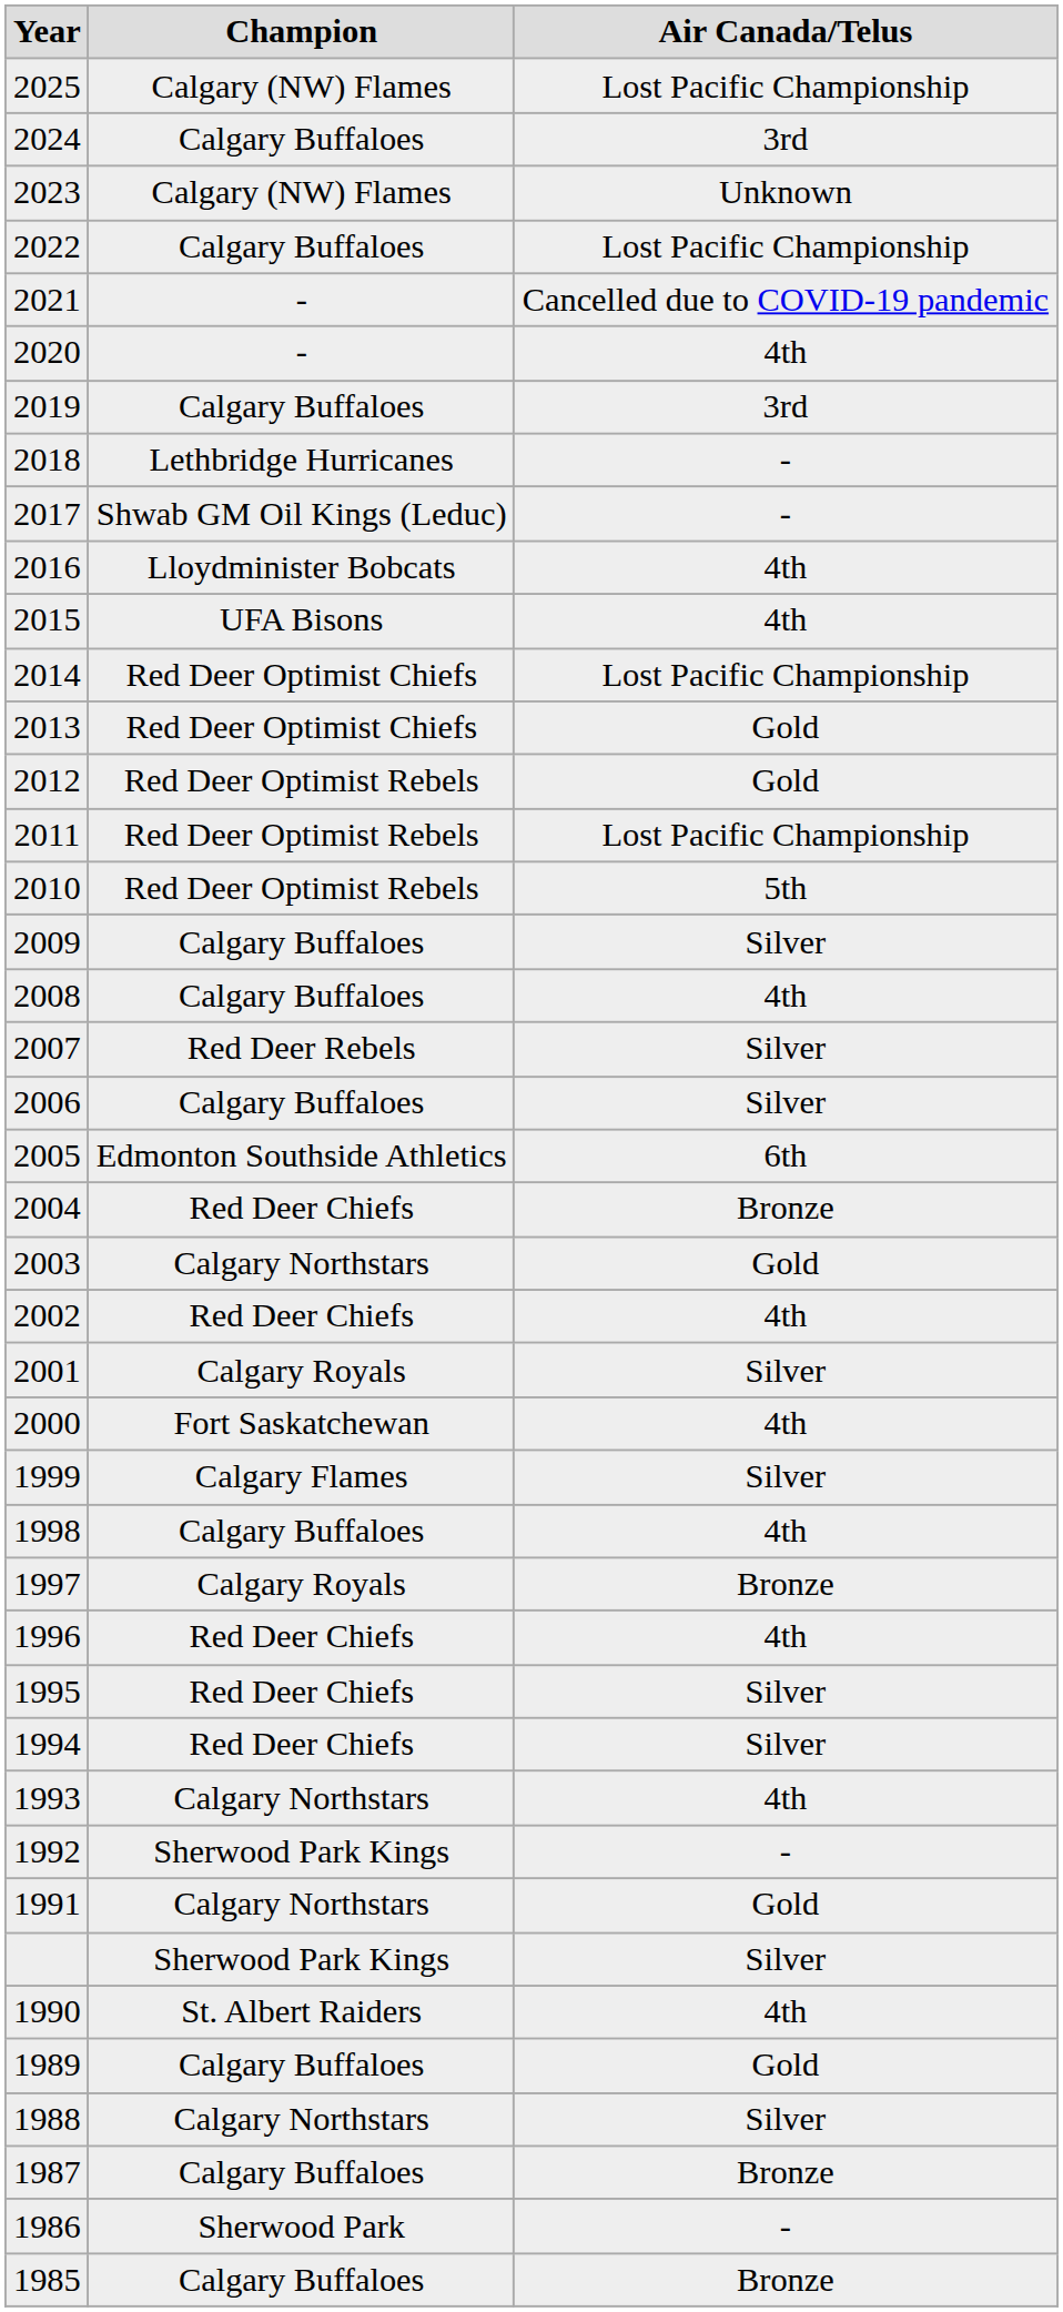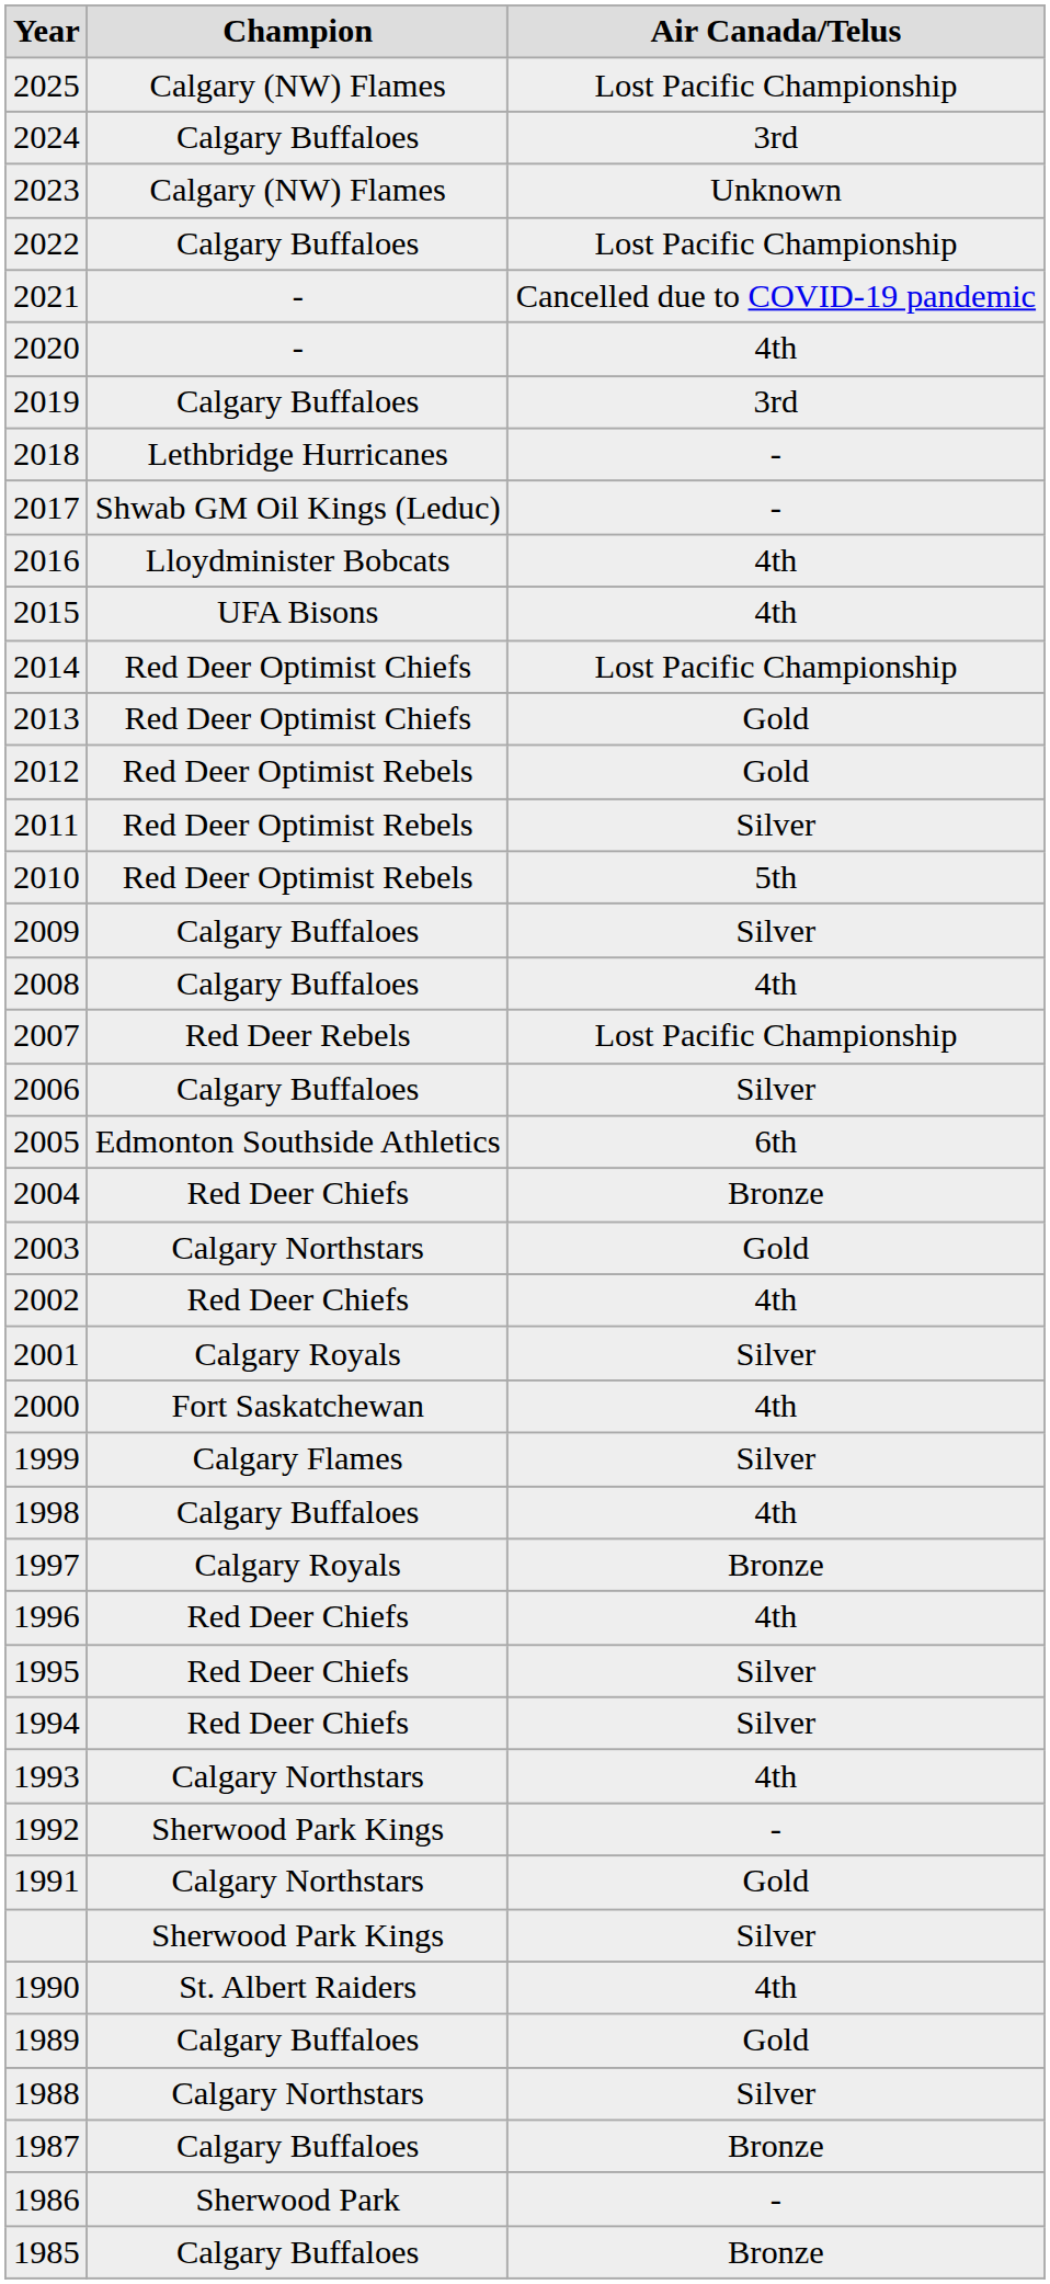 <table class="wikitable">
 <tr align="center"  bgcolor="#dddddd">
 <td><strong>Year</strong></td>
 <td><strong>Champion</strong></td>
 <td><strong>Air Canada/Telus</strong></td>
 </tr>
 <tr align="center" bgcolor="#eeeeee">
 <td>2025</td>
 <td>Calgary (NW) Flames</td>
 <td>Lost Pacific Championship</td>
 </tr>
 <tr align="center" bgcolor="#eeeeee">
 <td>2024</td>
 <td>Calgary Buffaloes</td>
 <td>3rd</td>
 </tr>
 <tr align="center" bgcolor="#eeeeee">
 <td>2023</td>
 <td>Calgary (NW) Flames</td>
 <td>Unknown</td>
 </tr>
 <tr align="center" bgcolor="#eeeeee">
 <td>2022</td>
 <td>Calgary Buffaloes</td>
 <td>Lost Pacific Championship</td>
 </tr>
 <tr align="center" bgcolor="#eeeeee">
 <td>2021</td>
 <td>-</td>
 <td>Cancelled due to <a href='#'>COVID-19 pandemic</a></td>
 </tr>
 <tr align="center" bgcolor="#eeeeee">
 <td>2020</td>
 <td>-</td>
 <td>4th</td>
 </tr>
 <tr align="center" bgcolor="#eeeeee">
 <td>2019</td>
 <td>Calgary Buffaloes</td>
 <td>3rd</td>
 </tr>
 <tr align="center" bgcolor="#eeeeee">
 <td>2018</td>
 <td>Lethbridge Hurricanes</td>
 <td>-</td>
 </tr>
 <tr align="center" bgcolor="#eeeeee">
 <td>2017</td>
 <td>Shwab GM Oil Kings (Leduc)</td>
 <td>-</td>
 </tr>
 <tr align="center" bgcolor="#eeeeee">
 <td>2016</td>
 <td>Lloydminister Bobcats</td>
 <td>4th</td>
 </tr>
 <tr align="center" bgcolor="#eeeeee">
 <td>2015</td>
 <td>UFA Bisons</td>
 <td>4th</td>
 </tr>
 <tr align="center" bgcolor="#eeeeee">
 <td>2014</td>
 <td>Red Deer Optimist Chiefs</td>
 <td>Lost Pacific Championship</td>
 </tr>
 <tr align="center" bgcolor="#eeeeee">
 <td>2013</td>
 <td>Red Deer Optimist Chiefs</td>
 <td>Gold</td>
 </tr>
 <tr align="center" bgcolor="#eeeeee">
 <td>2012</td>
 <td>Red Deer Optimist Rebels</td>
 <td>Gold</td>
 </tr>
 <tr align="center" bgcolor="#eeeeee">
 <td>2011</td>
 <td>Red Deer Optimist Rebels</td>
-<td>Lost Pacific Championship</td>
+<td>Silver</td>
 </tr>
 <tr align="center" bgcolor="#eeeeee">
 <td>2010</td>
 <td>Red Deer Optimist Rebels</td>
 <td>5th</td>
 </tr>
 <tr align="center" bgcolor="#eeeeee">
 <td>2009</td>
 <td>Calgary Buffaloes</td>
 <td>Silver</td>
 </tr>
 <tr align="center" bgcolor="#eeeeee">
 <td>2008</td>
 <td>Calgary Buffaloes</td>
 <td>4th</td>
 </tr>
 <tr align="center" bgcolor="#eeeeee">
 <td>2007</td>
 <td>Red Deer Rebels</td>
-<td>Silver</td>
+<td>Lost Pacific Championship</td>
 </tr>
 <tr align="center" bgcolor="#eeeeee">
 <td>2006</td>
 <td>Calgary Buffaloes</td>
 <td>Silver</td>
 </tr>
 <tr align="center" bgcolor="#eeeeee">
 <td>2005</td>
 <td>Edmonton Southside Athletics</td>
 <td>6th</td>
 </tr>
 <tr align="center" bgcolor="#eeeeee">
 <td>2004</td>
 <td>Red Deer Chiefs</td>
 <td>Bronze</td>
 </tr>
 <tr align="center" bgcolor="#eeeeee">
 <td>2003</td>
 <td>Calgary Northstars</td>
 <td>Gold</td>
 </tr>
 <tr align="center" bgcolor="#eeeeee">
 <td>2002</td>
 <td>Red Deer Chiefs</td>
 <td>4th</td>
 </tr>
 <tr align="center" bgcolor="#eeeeee">
 <td>2001</td>
 <td>Calgary Royals</td>
 <td>Silver</td>
 </tr>
 <tr align="center" bgcolor="#eeeeee">
 <td>2000</td>
 <td>Fort Saskatchewan</td>
 <td>4th</td>
 </tr>
 <tr align="center" bgcolor="#eeeeee">
 <td>1999</td>
 <td>Calgary Flames</td>
 <td>Silver</td>
 </tr>
 <tr align="center" bgcolor="#eeeeee">
 <td>1998</td>
 <td>Calgary Buffaloes</td>
 <td>4th</td>
 </tr>
 <tr align="center" bgcolor="#eeeeee">
 <td>1997</td>
 <td>Calgary Royals</td>
 <td>Bronze</td>
 </tr>
 <tr align="center" bgcolor="#eeeeee">
 <td>1996</td>
 <td>Red Deer Chiefs</td>
 <td>4th</td>
 </tr>
 <tr align="center" bgcolor="#eeeeee">
 <td>1995</td>
 <td>Red Deer Chiefs</td>
 <td>Silver</td>
 </tr>
 <tr align="center" bgcolor="#eeeeee">
 <td>1994</td>
 <td>Red Deer Chiefs</td>
 <td>Silver</td>
 </tr>
 <tr align="center" bgcolor="#eeeeee">
 <td>1993</td>
 <td>Calgary Northstars</td>
 <td>4th</td>
 </tr>
 <tr align="center" bgcolor="#eeeeee">
 <td>1992</td>
 <td>Sherwood Park Kings</td>
 <td>-</td>
 </tr>
 <tr align="center" bgcolor="#eeeeee">
 <td>1991</td>
 <td>Calgary Northstars</td>
 <td>Gold</td>
 </tr>
 <tr align="center" bgcolor="#eeeeee">
 <td></td>
 <td>Sherwood Park Kings</td>
 <td>Silver</td>
 </tr>
 <tr align="center" bgcolor="#eeeeee">
 <td>1990</td>
 <td>St. Albert Raiders</td>
 <td>4th</td>
 </tr>
 <tr align="center" bgcolor="#eeeeee">
 <td>1989</td>
 <td>Calgary Buffaloes</td>
 <td>Gold</td>
 </tr>
 <tr align="center" bgcolor="#eeeeee">
 <td>1988</td>
 <td>Calgary Northstars</td>
 <td>Silver</td>
 </tr>
 <tr align="center" bgcolor="#eeeeee">
 <td>1987</td>
 <td>Calgary Buffaloes</td>
 <td>Bronze</td>
 </tr>
 <tr align="center" bgcolor="#eeeeee">
 <td>1986</td>
 <td>Sherwood Park</td>
 <td>-</td>
 </tr>
 <tr align="center" bgcolor="#eeeeee">
 <td>1985</td>
 <td>Calgary Buffaloes</td>
 <td>Bronze</td>
 </tr>
 </table>
